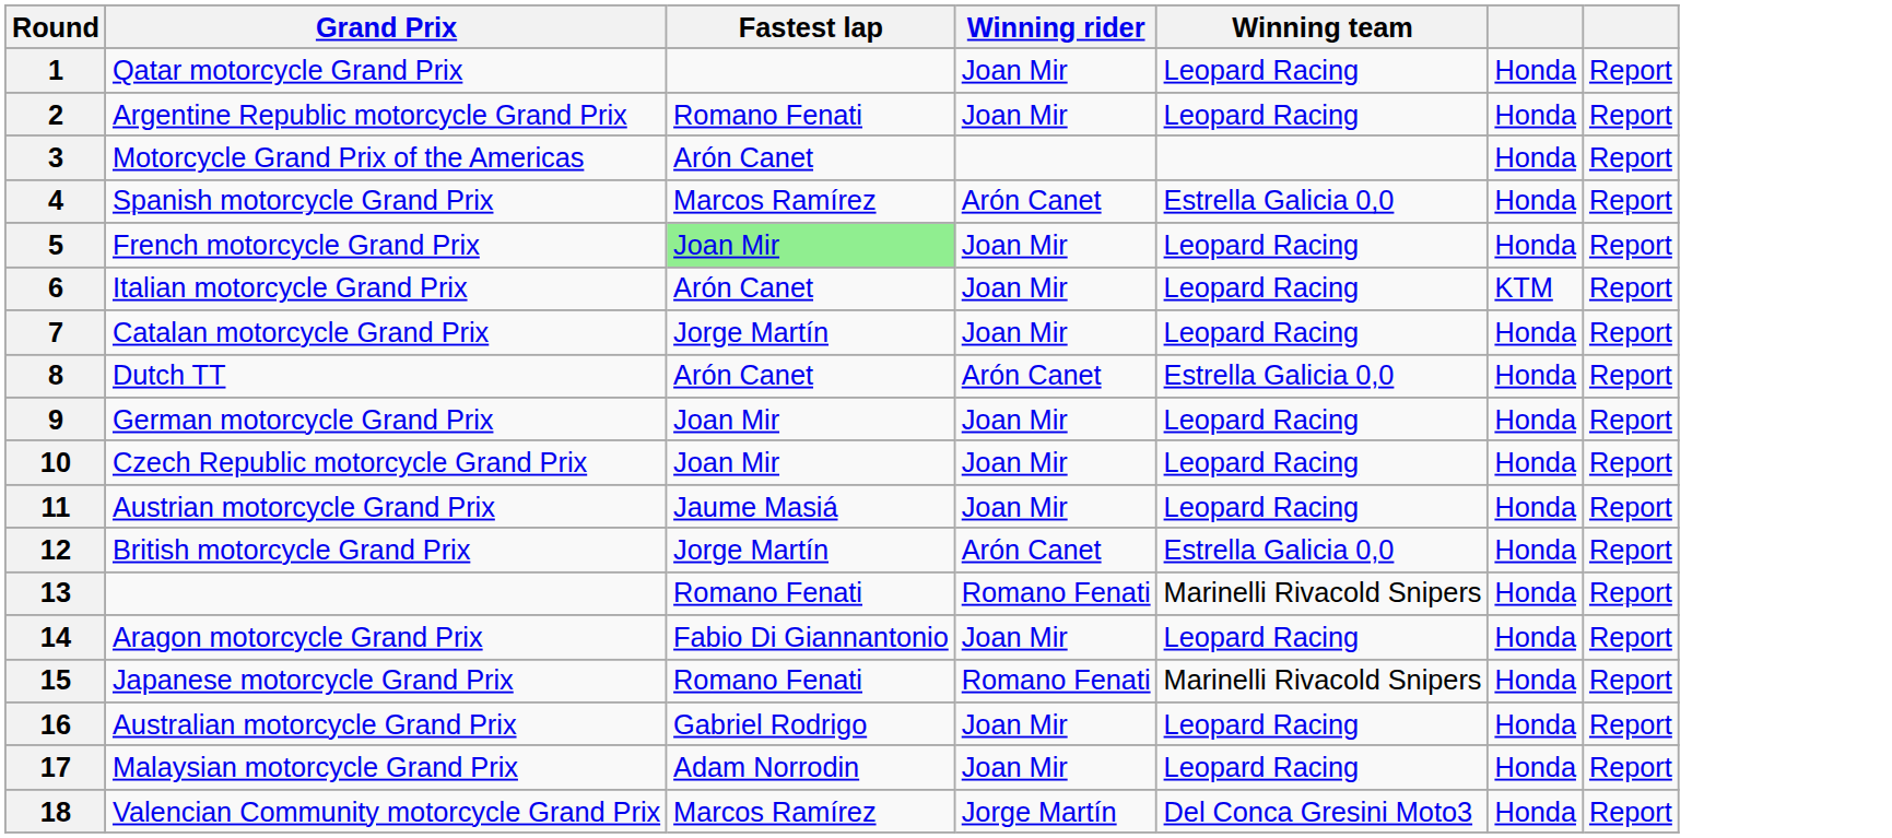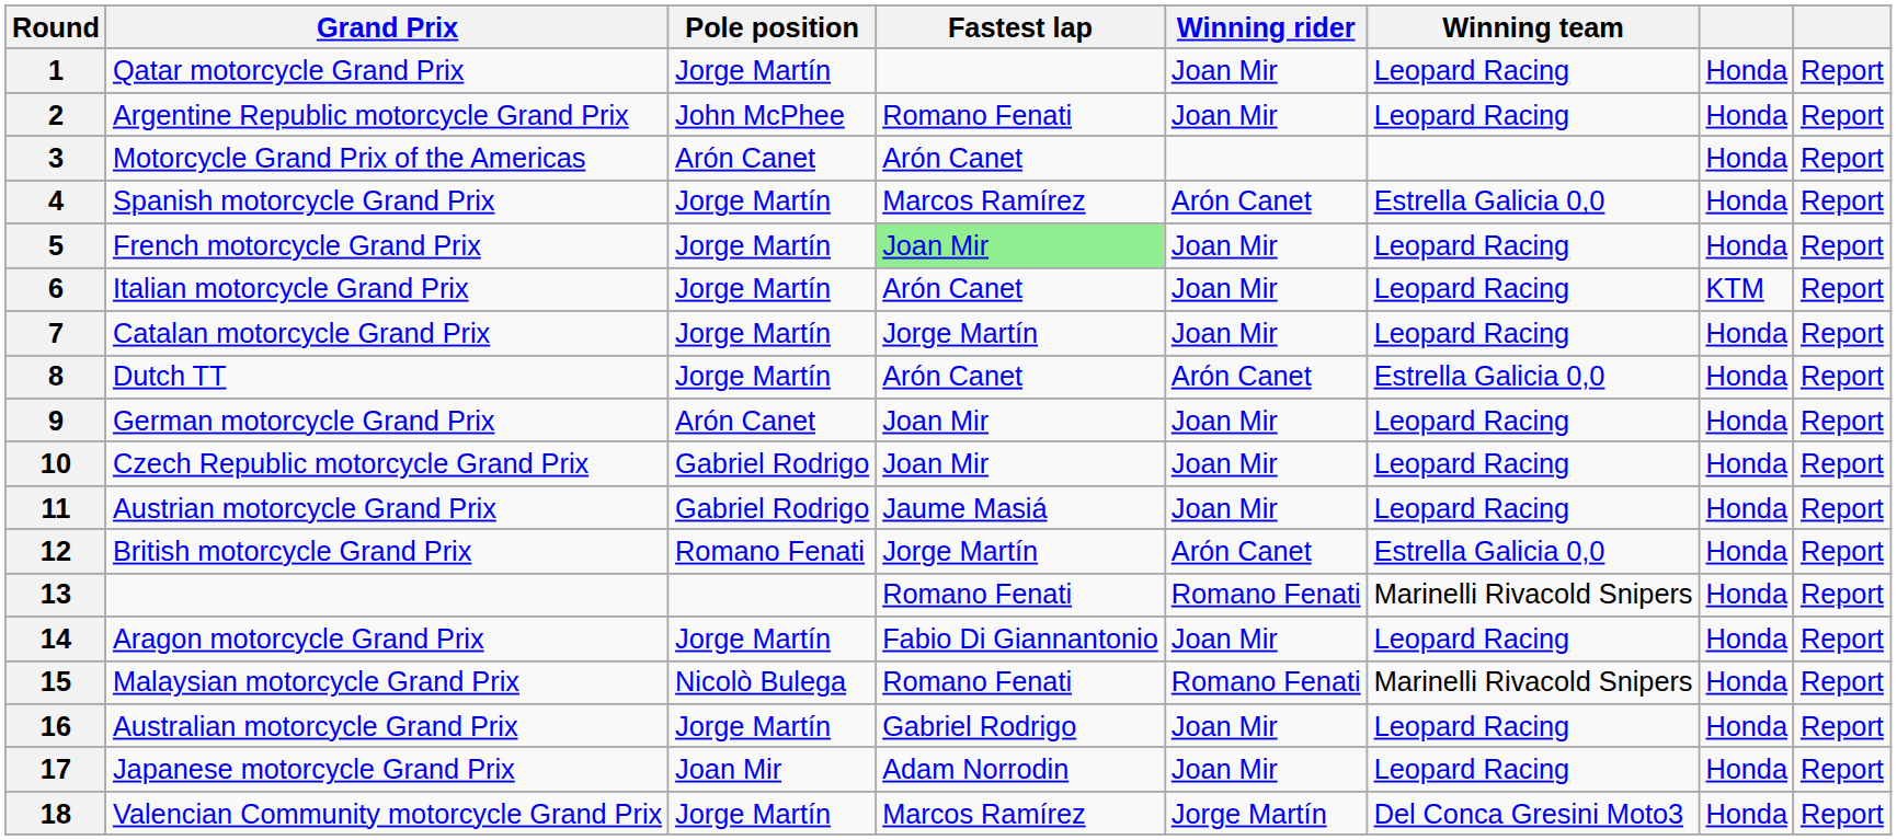 <table class="wikitable sortable" style="font-size: 85%">
 <tr>
 <th>Round</th>
 <th><a href='#'>Grand Prix</a></th>
+<th>Pole position</th>
 <th>Fastest lap</th>
 <th><a href='#'>Winning rider</a></th>
 <th>Winning team</th>
 <th></th>
 <th class="unsortable"></th>
 </tr>
 <tr>
 <th>1</th>
 <td> <a href='#'>Qatar motorcycle Grand Prix</a></td>
+<td> <a href='#'>Jorge Martín</a></td>
 <td></td>
 <td> <a href='#'>Joan Mir</a></td>
 <td> <a href='#'>Leopard Racing</a></td>
 <td> <a href='#'>Honda</a></td>
 <td><a href='#'>Report</a></td>
 </tr>
 <tr>
 <th>2</th>
 <td> <a href='#'>Argentine Republic motorcycle Grand Prix</a></td>
+<td> <a href='#'>John McPhee</a></td>
 <td> <a href='#'>Romano Fenati</a></td>
 <td> <a href='#'>Joan Mir</a></td>
 <td> <a href='#'>Leopard Racing</a></td>
 <td> <a href='#'>Honda</a></td>
 <td><a href='#'>Report</a></td>
 </tr>
 <tr>
 <th>3</th>
 <td> <a href='#'>Motorcycle Grand Prix of the Americas</a></td>
 <td> <a href='#'>Arón Canet</a></td>
+<td> <a href='#'>Arón Canet</a></td>
 <td></td>
 <td></td>
 <td> <a href='#'>Honda</a></td>
 <td><a href='#'>Report</a></td>
 </tr>
 <tr>
 <th>4</th>
 <td> <a href='#'>Spanish motorcycle Grand Prix</a></td>
+<td> <a href='#'>Jorge Martín</a></td>
 <td> <a href='#'>Marcos Ramírez</a></td>
 <td> <a href='#'>Arón Canet</a></td>
 <td> <a href='#'>Estrella Galicia 0,0</a></td>
 <td> <a href='#'>Honda</a></td>
 <td><a href='#'>Report</a></td>
 </tr>
 <tr>
 <th>5</th>
 <td> <a href='#'>French motorcycle Grand Prix</a></td>
+<td> <a href='#'>Jorge Martín</a></td>
 <td style="background: lightgreen;"> <a href='#'>Joan Mir</a></td>
 <td> <a href='#'>Joan Mir</a></td>
 <td> <a href='#'>Leopard Racing</a></td>
 <td> <a href='#'>Honda</a></td>
 <td><a href='#'>Report</a></td>
 </tr>
 <tr>
 <th>6</th>
 <td> <a href='#'>Italian motorcycle Grand Prix</a></td>
+<td> <a href='#'>Jorge Martín</a></td>
 <td> <a href='#'>Arón Canet</a></td>
 <td> <a href='#'>Joan Mir</a></td>
 <td> <a href='#'>Leopard Racing</a></td>
 <td> <a href='#'>KTM</a></td>
 <td><a href='#'>Report</a></td>
 </tr>
 <tr>
 <th>7</th>
 <td> <a href='#'>Catalan motorcycle Grand Prix</a></td>
 <td> <a href='#'>Jorge Martín</a></td>
+<td> <a href='#'>Jorge Martín</a></td>
 <td> <a href='#'>Joan Mir</a></td>
 <td> <a href='#'>Leopard Racing</a></td>
 <td> <a href='#'>Honda</a></td>
 <td><a href='#'>Report</a></td>
 </tr>
 <tr>
 <th>8</th>
 <td> <a href='#'>Dutch TT</a></td>
+<td> <a href='#'>Jorge Martín</a></td>
 <td> <a href='#'>Arón Canet</a></td>
 <td> <a href='#'>Arón Canet</a></td>
 <td> <a href='#'>Estrella Galicia 0,0</a></td>
 <td> <a href='#'>Honda</a></td>
 <td><a href='#'>Report</a></td>
 </tr>
 <tr>
 <th>9</th>
 <td> <a href='#'>German motorcycle Grand Prix</a></td>
+<td> <a href='#'>Arón Canet</a></td>
 <td> <a href='#'>Joan Mir</a></td>
 <td> <a href='#'>Joan Mir</a></td>
 <td> <a href='#'>Leopard Racing</a></td>
 <td> <a href='#'>Honda</a></td>
 <td><a href='#'>Report</a></td>
 </tr>
 <tr>
 <th>10</th>
 <td> <a href='#'>Czech Republic motorcycle Grand Prix</a></td>
+<td> <a href='#'>Gabriel Rodrigo</a></td>
 <td> <a href='#'>Joan Mir</a></td>
 <td> <a href='#'>Joan Mir</a></td>
 <td> <a href='#'>Leopard Racing</a></td>
 <td> <a href='#'>Honda</a></td>
 <td><a href='#'>Report</a></td>
 </tr>
 <tr>
 <th>11</th>
 <td> <a href='#'>Austrian motorcycle Grand Prix</a></td>
+<td> <a href='#'>Gabriel Rodrigo</a></td>
 <td> <a href='#'>Jaume Masiá</a></td>
 <td> <a href='#'>Joan Mir</a></td>
 <td> <a href='#'>Leopard Racing</a></td>
 <td> <a href='#'>Honda</a></td>
 <td><a href='#'>Report</a></td>
 </tr>
 <tr>
 <th>12</th>
 <td> <a href='#'>British motorcycle Grand Prix</a></td>
+<td> <a href='#'>Romano Fenati</a></td>
 <td> <a href='#'>Jorge Martín</a></td>
 <td> <a href='#'>Arón Canet</a></td>
 <td> <a href='#'>Estrella Galicia 0,0</a></td>
 <td> <a href='#'>Honda</a></td>
 <td><a href='#'>Report</a></td>
 </tr>
 <tr>
 <th>13</th>
+<td></td>
 <td></td>
 <td> <a href='#'>Romano Fenati</a></td>
 <td> <a href='#'>Romano Fenati</a></td>
 <td> Marinelli Rivacold Snipers</td>
 <td> <a href='#'>Honda</a></td>
 <td><a href='#'>Report</a></td>
 </tr>
 <tr>
 <th>14</th>
 <td> <a href='#'>Aragon motorcycle Grand Prix</a></td>
+<td> <a href='#'>Jorge Martín</a></td>
 <td> <a href='#'>Fabio Di Giannantonio</a></td>
 <td> <a href='#'>Joan Mir</a></td>
 <td> <a href='#'>Leopard Racing</a></td>
 <td> <a href='#'>Honda</a></td>
 <td><a href='#'>Report</a></td>
 </tr>
 <tr>
 <th>15</th>
-<td> <a href='#'>Japanese motorcycle Grand Prix</a></td>
+<td> <a href='#'>Malaysian motorcycle Grand Prix</a></td>
+<td> <a href='#'>Nicolò Bulega</a></td>
 <td> <a href='#'>Romano Fenati</a></td>
 <td> <a href='#'>Romano Fenati</a></td>
 <td> Marinelli Rivacold Snipers</td>
 <td> <a href='#'>Honda</a></td>
 <td><a href='#'>Report</a></td>
 </tr>
 <tr>
 <th>16</th>
 <td> <a href='#'>Australian motorcycle Grand Prix</a></td>
+<td> <a href='#'>Jorge Martín</a></td>
 <td> <a href='#'>Gabriel Rodrigo</a></td>
 <td> <a href='#'>Joan Mir</a></td>
 <td> <a href='#'>Leopard Racing</a></td>
 <td> <a href='#'>Honda</a></td>
 <td><a href='#'>Report</a></td>
 </tr>
 <tr>
 <th>17</th>
-<td> <a href='#'>Malaysian motorcycle Grand Prix</a></td>
+<td> <a href='#'>Japanese motorcycle Grand Prix</a></td>
+<td> <a href='#'>Joan Mir</a></td>
 <td> <a href='#'>Adam Norrodin</a></td>
 <td> <a href='#'>Joan Mir</a></td>
 <td> <a href='#'>Leopard Racing</a></td>
 <td> <a href='#'>Honda</a></td>
 <td><a href='#'>Report</a></td>
 </tr>
 <tr>
 <th>18</th>
 <td> <a href='#'>Valencian Community motorcycle Grand Prix</a></td>
+<td> <a href='#'>Jorge Martín</a></td>
 <td> <a href='#'>Marcos Ramírez</a></td>
 <td> <a href='#'>Jorge Martín</a></td>
 <td> <a href='#'>Del Conca Gresini Moto3</a></td>
 <td> <a href='#'>Honda</a></td>
 <td><a href='#'>Report</a></td>
 </tr>
 </table>
